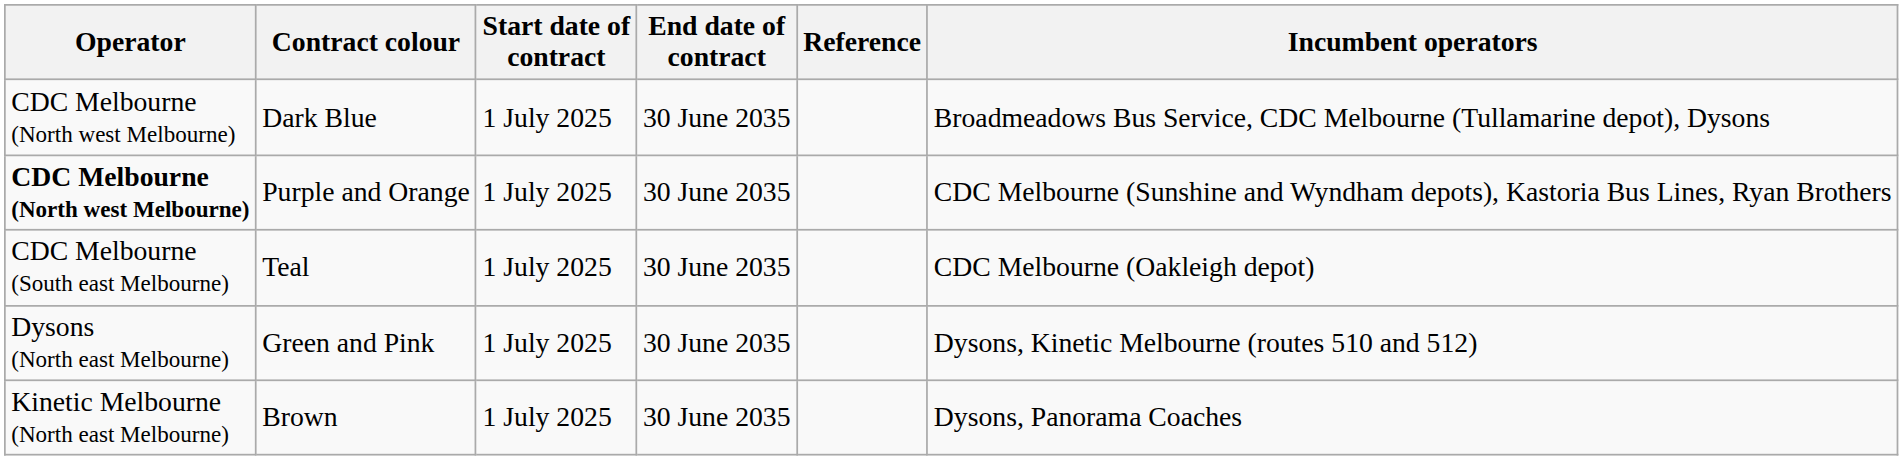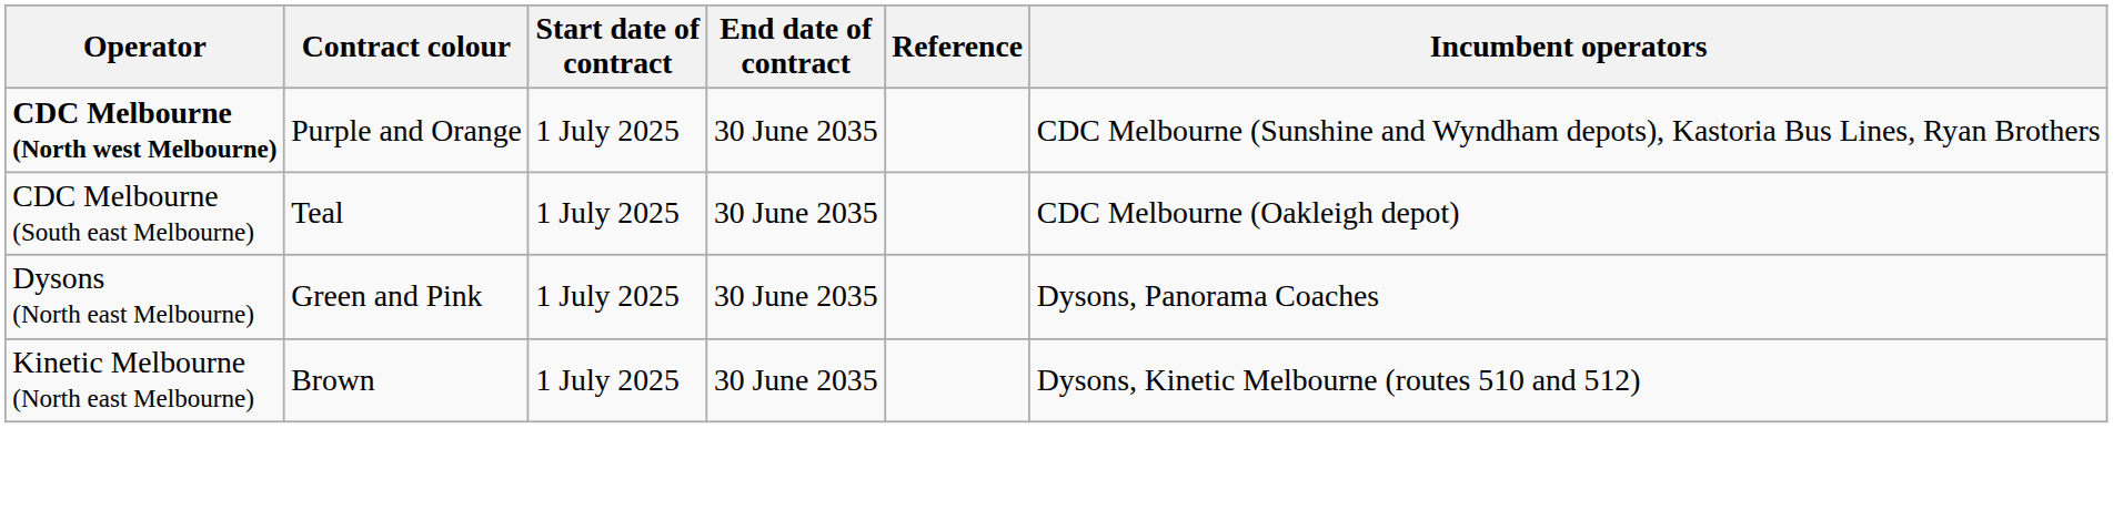 <table class="wikitable sortable">
 <tr>
 <th>Operator</th>
 <th>Contract colour</th>
 <th>Start date of<br> contract</th>
 <th>End date of<br> contract</th>
 <th>Reference</th>
 <th>Incumbent operators</th>
-</tr>
-<tr>
-<td>CDC Melbourne<br><small>(North west Melbourne)</small></td>
-<td>Dark Blue</td>
-<td>1 July 2025</td>
-<td>30 June 2035</td>
-<td></td>
-<td>Broadmeadows Bus Service, CDC Melbourne (Tullamarine depot), Dysons</td>
 </tr>
 <tr>
 <td><strong>CDC Melbourne<br><small>(North west Melbourne)</small></strong></td>
 <td>Purple and Orange</td>
 <td>1 July 2025</td>
 <td>30 June 2035</td>
 <td></td>
 <td>CDC Melbourne (Sunshine and Wyndham depots), Kastoria Bus Lines, Ryan Brothers</td>
 </tr>
 <tr>
 <td>CDC Melbourne<br><small>(South east Melbourne)</small></td>
 <td>Teal</td>
 <td>1 July 2025</td>
 <td>30 June 2035</td>
 <td></td>
 <td>CDC Melbourne (Oakleigh depot)</td>
 </tr>
 <tr>
 <td>Dysons<br><small>(North east Melbourne)</small></td>
 <td>Green and Pink</td>
 <td>1 July 2025</td>
 <td>30 June 2035</td>
 <td></td>
-<td>Dysons, Kinetic Melbourne (routes 510 and 512)</td>
+<td>Dysons, Panorama Coaches</td>
 </tr>
 <tr>
 <td>Kinetic Melbourne<br><small>(North east Melbourne)</small></td>
 <td>Brown</td>
 <td>1 July 2025</td>
 <td>30 June 2035</td>
 <td></td>
-<td>Dysons, Panorama Coaches</td>
+<td>Dysons, Kinetic Melbourne (routes 510 and 512)</td>
 </tr>
 </table>
